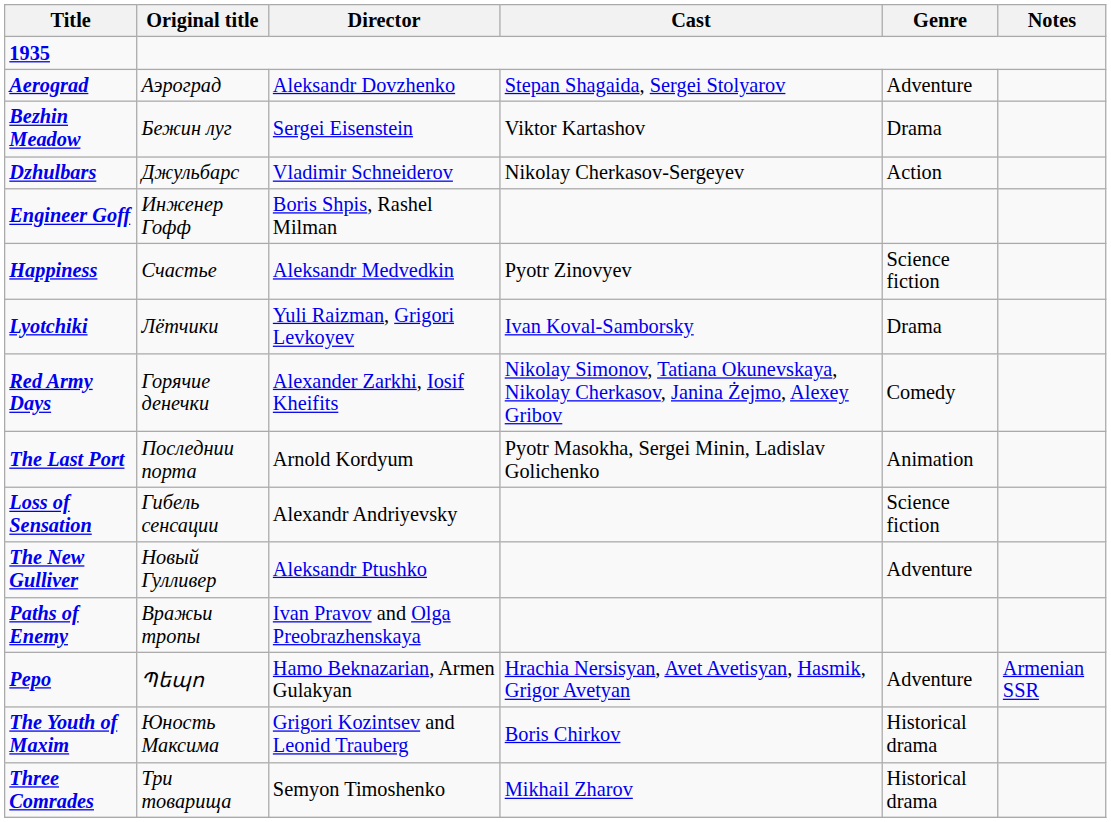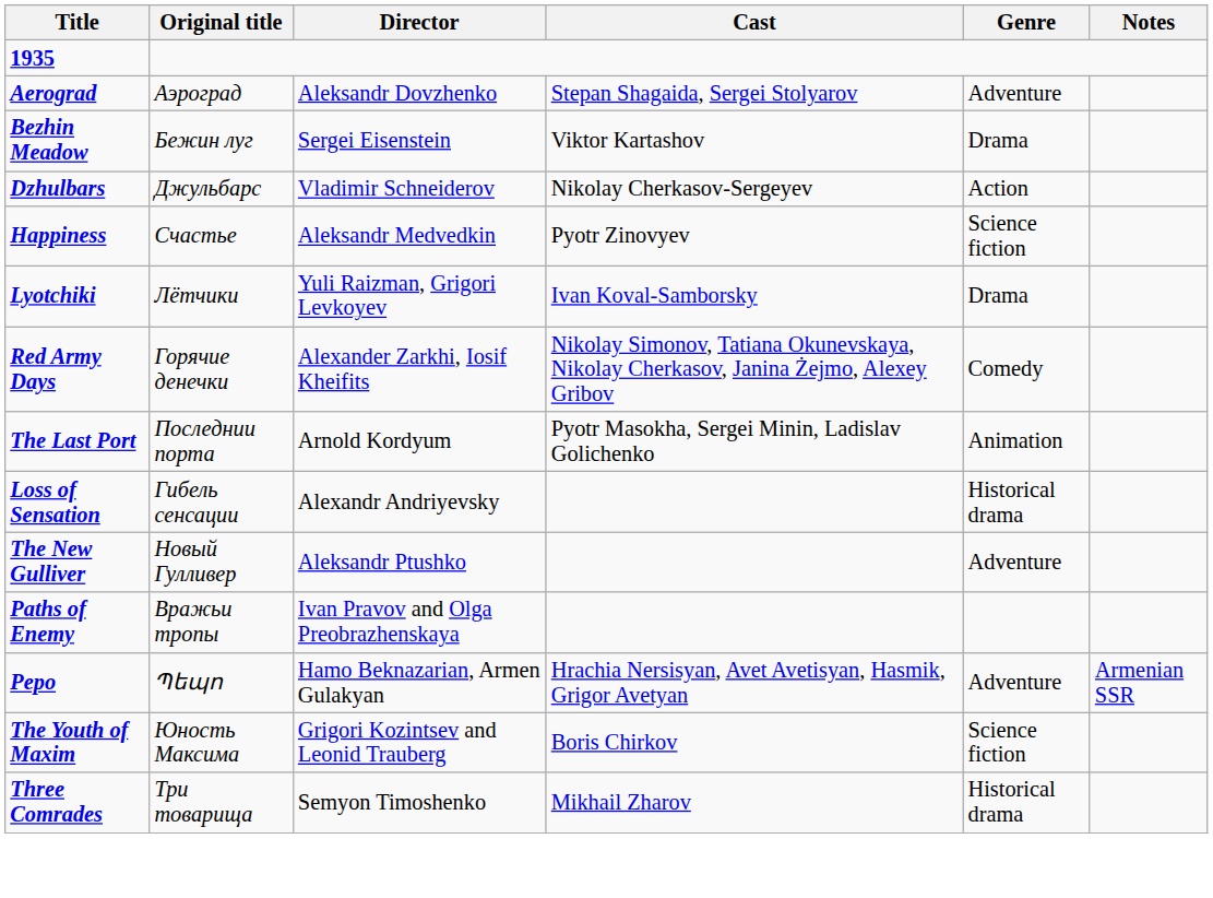 <table class="wikitable">
 <tr>
 <th>Title</th>
 <th>Original title</th>
 <th>Director</th>
 <th>Cast</th>
 <th>Genre</th>
 <th>Notes</th>
 </tr>
 <tr>
 <td><strong><a href='#'>1935</a></strong></td>
 </tr>
 <tr>
 <td><strong><em><a href='#'>Aerograd</a></em></strong></td>
 <td><em>Аэроград</em></td>
 <td><a href='#'>Aleksandr Dovzhenko</a></td>
 <td><a href='#'>Stepan Shagaida</a>, <a href='#'>Sergei Stolyarov</a></td>
 <td>Adventure</td>
 <td></td>
 </tr>
 <tr>
 <td><strong><em><a href='#'>Bezhin Meadow</a></em></strong></td>
 <td><em>Бежин луг</em></td>
 <td><a href='#'>Sergei Eisenstein</a></td>
 <td>Viktor Kartashov</td>
 <td>Drama</td>
 <td></td>
 </tr>
 <tr>
 <td><strong><em><a href='#'>Dzhulbars</a></em></strong></td>
 <td><em>Джульбарс</em></td>
 <td><a href='#'>Vladimir Schneiderov</a></td>
 <td>Nikolay Cherkasov-Sergeyev</td>
 <td>Action</td>
-<td></td>
-</tr>
-<tr>
-<td><strong><em><a href='#'>Engineer Goff</a></em></strong></td>
-<td><em>Инженер Гофф</em></td>
-<td><a href='#'>Boris Shpis</a>, Rashel Milman</td>
-<td></td>
-<td></td>
 <td></td>
 </tr>
 <tr>
 <td><strong><em><a href='#'>Happiness</a></em></strong></td>
 <td><em>Счастье</em></td>
 <td><a href='#'>Aleksandr Medvedkin</a></td>
 <td>Pyotr Zinovyev</td>
 <td>Science fiction</td>
 <td></td>
 </tr>
 <tr>
 <td><strong><em><a href='#'>Lyotchiki</a></em></strong></td>
 <td><em>Лётчики</em></td>
 <td><a href='#'>Yuli Raizman</a>, <a href='#'>Grigori Levkoyev</a></td>
 <td><a href='#'>Ivan Koval-Samborsky</a></td>
 <td>Drama</td>
 <td></td>
 </tr>
 <tr>
 <td><strong><em><a href='#'>Red Army Days</a></em></strong></td>
 <td><em>Горячие денечки</em></td>
 <td><a href='#'>Alexander Zarkhi</a>, <a href='#'>Iosif Kheifits</a></td>
 <td><a href='#'>Nikolay Simonov</a>, <a href='#'>Tatiana Okunevskaya</a>, <a href='#'>Nikolay Cherkasov</a>, <a href='#'>Janina Żejmo</a>, <a href='#'>Alexey Gribov</a></td>
 <td>Comedy</td>
 <td></td>
 </tr>
 <tr>
 <td><strong><em><a href='#'>The Last Port</a></em></strong></td>
 <td><em>Последнии порта</em></td>
 <td>Arnold Kordyum</td>
 <td>Pyotr Masokha, Sergei Minin, Ladislav Golichenko</td>
 <td>Animation</td>
 <td></td>
 </tr>
 <tr>
 <td><strong><em><a href='#'>Loss of Sensation</a></em></strong></td>
 <td><em>Гибель сенсации</em></td>
 <td>Alexandr Andriyevsky</td>
 <td></td>
-<td>Science fiction</td>
+<td>Historical drama</td>
 <td></td>
 </tr>
 <tr>
 <td><strong><em><a href='#'>The New Gulliver</a></em></strong></td>
 <td><em>Новый Гулливер</em></td>
 <td><a href='#'>Aleksandr Ptushko</a></td>
 <td></td>
 <td>Adventure</td>
 <td></td>
 </tr>
 <tr>
 <td><strong><em><a href='#'>Paths of Enemy</a></em></strong></td>
 <td><em>Вражьи тропы</em></td>
 <td><a href='#'>Ivan Pravov</a> and <a href='#'>Olga Preobrazhenskaya</a></td>
 <td></td>
 <td></td>
 <td></td>
 </tr>
 <tr>
 <td><strong><em><a href='#'>Pepo</a></em></strong></td>
 <td><em>Պեպո</em></td>
 <td><a href='#'>Hamo Beknazarian</a>, Armen Gulakyan</td>
 <td><a href='#'>Hrachia Nersisyan</a>, <a href='#'>Avet Avetisyan</a>, <a href='#'>Hasmik</a>, <a href='#'>Grigor Avetyan</a></td>
 <td>Adventure</td>
 <td><a href='#'>Armenian SSR</a></td>
 </tr>
 <tr>
 <td><strong><em><a href='#'>The Youth of Maxim</a></em></strong></td>
 <td><em>Юность Максима</em></td>
 <td><a href='#'>Grigori Kozintsev</a> and <a href='#'>Leonid Trauberg</a></td>
 <td><a href='#'>Boris Chirkov</a></td>
-<td>Historical drama</td>
+<td>Science fiction</td>
 <td></td>
 </tr>
 <tr>
 <td><strong><em><a href='#'>Three Comrades</a></em></strong></td>
 <td><em>Три товарища</em></td>
 <td>Semyon Timoshenko</td>
 <td><a href='#'>Mikhail Zharov</a></td>
 <td>Historical drama</td>
 <td></td>
 </tr>
 <tr>
 </tr>
 </table>
